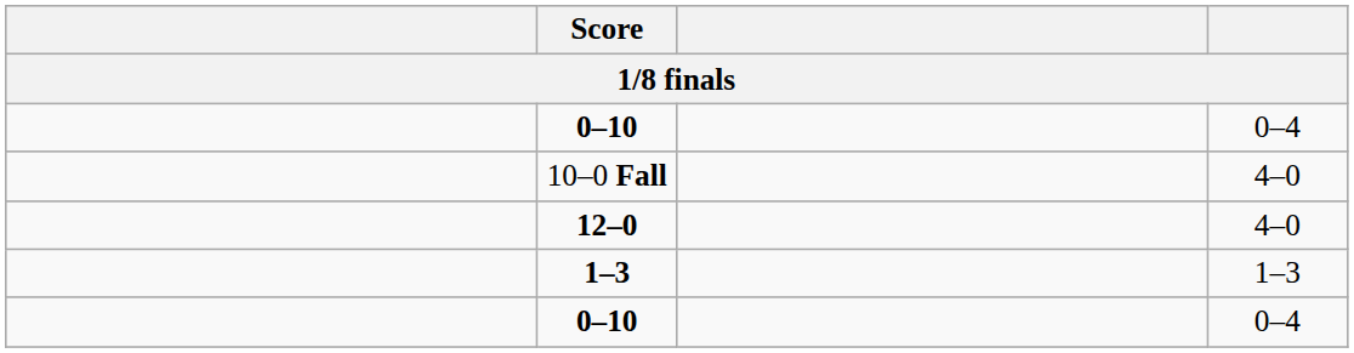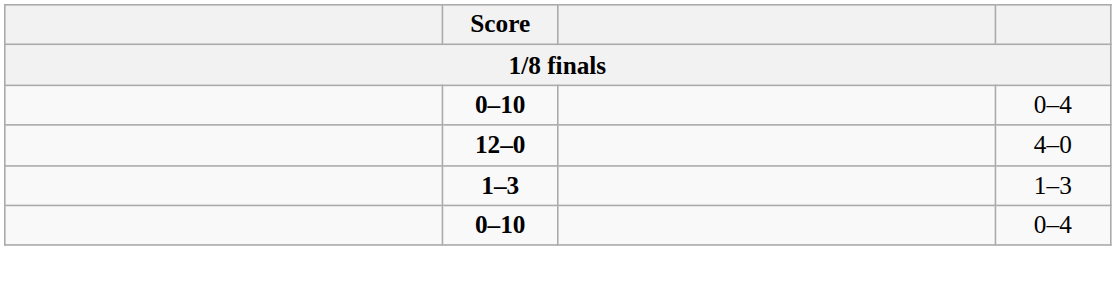 <table class="wikitable" style="text-align: left;">
 <tr>
 <th align="right" width="270"></th>
 <th width="65">Score</th>
 <th align="left" width="270"></th>
 <th width="65"></th>
 </tr>
 <tr>
 <th colspan=4>1/8 finals</th>
 </tr>
 <tr>
 <td></td>
 <td align="center"><strong>0–10</strong></td>
 <td><strong></strong></td>
 <td align=center>0–4 <strong></strong></td>
-</tr>
-<tr>
-<td><strong></strong></td>
-<td align="center">10–0 <strong>Fall</strong></td>
-<td></td>
-<td align=center>4–0 <strong></strong></td>
 </tr>
 <tr>
 <td><strong></strong></td>
 <td align="center"><strong>12–0</strong></td>
 <td></td>
 <td align=center>4–0 <strong></strong></td>
 </tr>
 <tr>
 <td></td>
 <td align="center"><strong>1–3</strong></td>
 <td><strong></strong></td>
 <td align=center>1–3 <strong></strong></td>
 </tr>
 <tr>
 <td></td>
 <td align="center"><strong>0–10</strong></td>
 <td><strong></strong></td>
 <td align=center>0–4 <strong></strong></td>
 </tr>
 </table>
